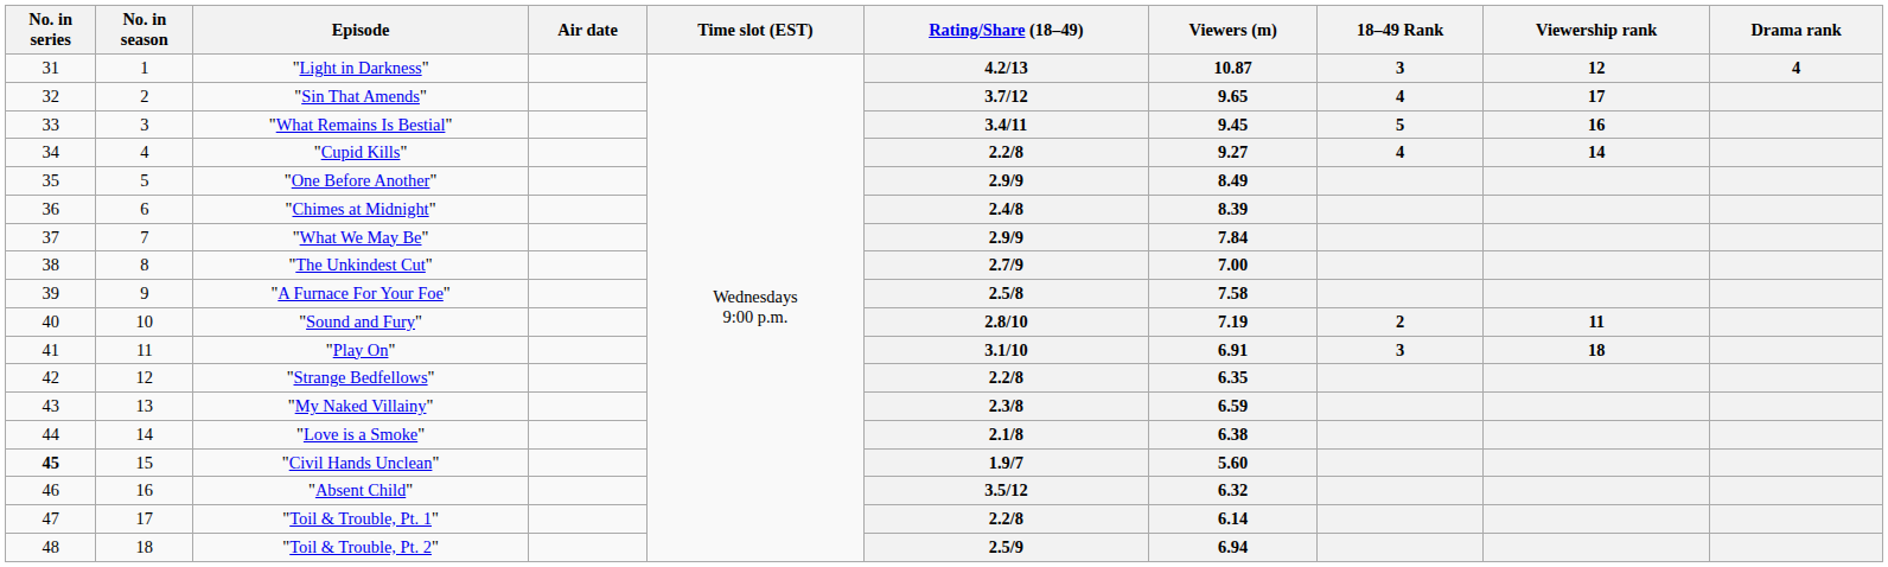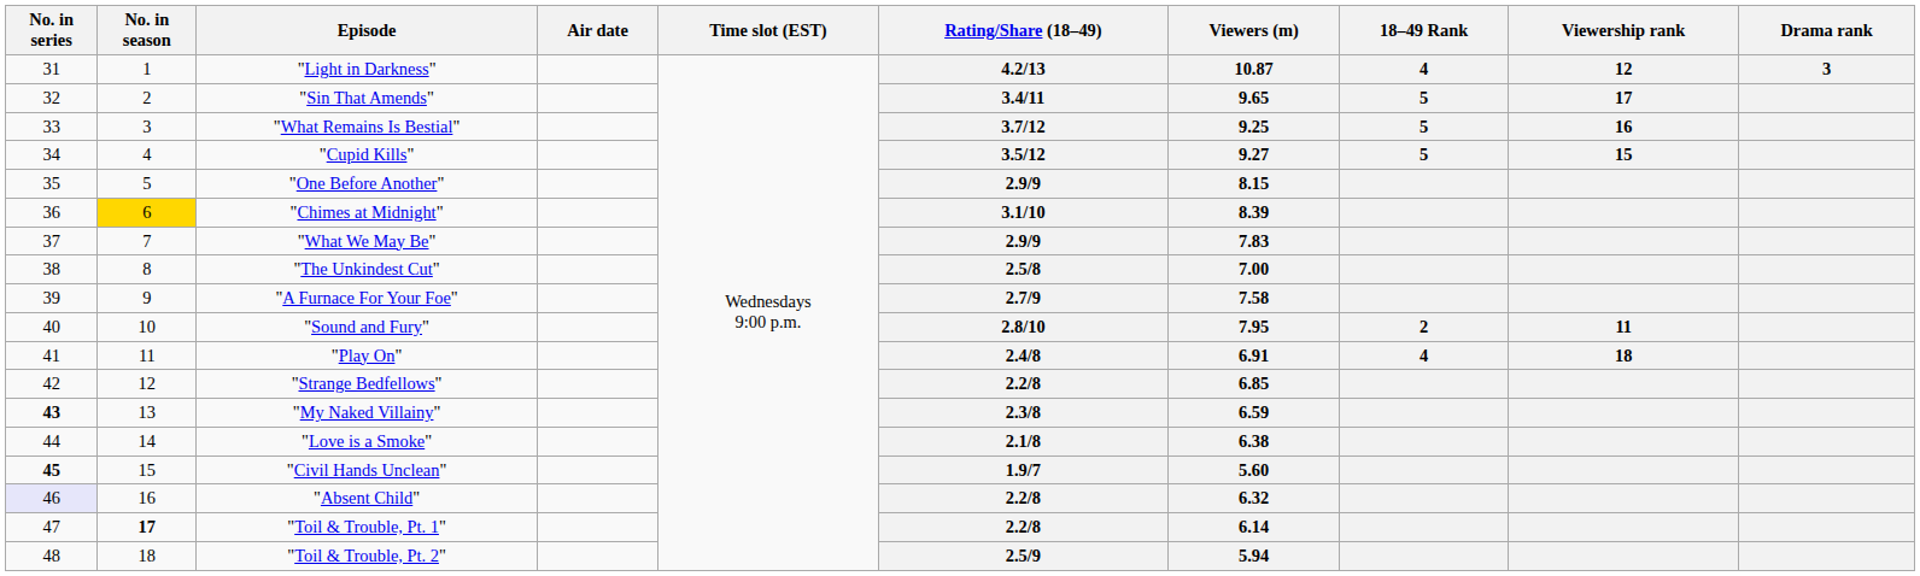 <table class="wikitable" style="font-size:90%; text-align:center; width: 100%; margin-left: auto; margin-right: auto;">
 <tr>
 <th>No. in<br>series</th>
 <th>No. in<br>season</th>
 <th>Episode</th>
 <th>Air date</th>
 <th>Time slot (EST)</th>
 <th><a href='#'>Rating/Share</a> (18–49)</th>
 <th>Viewers (m)</th>
 <th>18–49 Rank</th>
 <th>Viewership rank</th>
 <th>Drama rank</th>
 </tr>
 <tr>
 <td style="text-align:center">31</td>
 <td style="text-align:center">1</td>
 <td>"<a href='#'>Light in Darkness</a>"</td>
 <td></td>
 <td style="text-align:center" rowspan="18">Wednesdays<br>9:00 p.m.</td>
 <th>4.2/13</th>
 <th>10.87</th>
+<th>4</th>
+<th>12</th>
 <th>3</th>
-<th>12</th>
-<th>4</th>
 </tr>
 <tr>
 <td style="text-align:center">32</td>
 <td style="text-align:center">2</td>
 <td>"<a href='#'>Sin That Amends</a>"</td>
 <td></td>
-<th>3.7/12</th>
+<th>3.4/11</th>
 <th>9.65</th>
-<th>4</th>
+<th>5</th>
 <th>17</th>
 <th></th>
 </tr>
 <tr>
 <td style="text-align:center">33</td>
 <td style="text-align:center">3</td>
 <td>"<a href='#'>What Remains Is Bestial</a>"</td>
 <td></td>
-<th>3.4/11</th>
-<th>9.45</th>
+<th>3.7/12</th>
+<th>9.25</th>
 <th>5</th>
 <th>16</th>
 <th></th>
 </tr>
 <tr>
 <td style="text-align:center">34</td>
 <td style="text-align:center">4</td>
 <td>"<a href='#'>Cupid Kills</a>"</td>
 <td></td>
-<th>2.2/8</th>
+<th>3.5/12</th>
 <th>9.27</th>
-<th>4</th>
-<th>14</th>
+<th>5</th>
+<th>15</th>
 <th></th>
 </tr>
 <tr>
 <td style="text-align:center">35</td>
 <td style="text-align:center">5</td>
 <td>"<a href='#'>One Before Another</a>"</td>
 <td></td>
 <th>2.9/9</th>
-<th>8.49</th>
+<th>8.15</th>
 <th></th>
 <th></th>
 <th></th>
 </tr>
 <tr>
 <td style="text-align:center">36</td>
-<td style="text-align:center">6</td>
+<td style="background: gold; text-align:center">6</td>
 <td>"<a href='#'>Chimes at Midnight</a>"</td>
 <td></td>
-<th>2.4/8</th>
+<th>3.1/10</th>
 <th>8.39</th>
 <th></th>
 <th></th>
 <th></th>
 </tr>
 <tr>
 <td style="text-align:center">37</td>
 <td style="text-align:center">7</td>
 <td>"<a href='#'>What We May Be</a>"</td>
 <td></td>
 <th>2.9/9</th>
-<th>7.84</th>
+<th>7.83</th>
 <th></th>
 <th></th>
 <th></th>
 </tr>
 <tr>
 <td style="text-align:center">38</td>
 <td style="text-align:center">8</td>
 <td>"<a href='#'>The Unkindest Cut</a>"</td>
 <td></td>
-<th>2.7/9</th>
+<th>2.5/8</th>
 <th>7.00</th>
 <th></th>
 <th></th>
 <th></th>
 </tr>
 <tr>
 <td style="text-align:center">39</td>
 <td style="text-align:center">9</td>
 <td>"<a href='#'>A Furnace For Your Foe</a>"</td>
 <td></td>
-<th>2.5/8</th>
+<th>2.7/9</th>
 <th>7.58</th>
 <th></th>
 <th></th>
 <th></th>
 </tr>
 <tr>
 <td style="text-align:center">40</td>
 <td style="text-align:center">10</td>
 <td>"<a href='#'>Sound and Fury</a>"</td>
 <td></td>
 <th>2.8/10</th>
-<th>7.19</th>
+<th>7.95</th>
 <th>2</th>
 <th>11</th>
 <th></th>
 </tr>
 <tr>
 <td style="text-align:center">41</td>
 <td style="text-align:center">11</td>
 <td>"<a href='#'>Play On</a>"</td>
 <td></td>
-<th>3.1/10</th>
+<th>2.4/8</th>
 <th>6.91</th>
-<th>3</th>
+<th>4</th>
 <th>18</th>
 <th></th>
 </tr>
 <tr>
 <td style="text-align:center">42</td>
 <td style="text-align:center">12</td>
 <td>"<a href='#'>Strange Bedfellows</a>"</td>
 <td></td>
 <th>2.2/8</th>
-<th>6.35</th>
+<th>6.85</th>
 <th></th>
 <th></th>
 <th></th>
 </tr>
 <tr>
-<td style="text-align:center">43</td>
+<td style="text-align:center"><strong>43</strong></td>
 <td style="text-align:center">13</td>
 <td>"<a href='#'>My Naked Villainy</a>"</td>
 <td></td>
 <th>2.3/8</th>
 <th>6.59</th>
 <th></th>
 <th></th>
 <th></th>
 </tr>
 <tr>
 <td style="text-align:center">44</td>
 <td style="text-align:center">14</td>
 <td>"<a href='#'>Love is a Smoke</a>"</td>
 <td></td>
 <th>2.1/8</th>
 <th>6.38</th>
 <th></th>
 <th></th>
 <th></th>
 </tr>
 <tr>
 <td style="text-align:center"><strong>45</strong></td>
 <td style="text-align:center">15</td>
 <td>"<a href='#'>Civil Hands Unclean</a>"</td>
 <td></td>
 <th>1.9/7</th>
 <th>5.60</th>
 <th></th>
 <th></th>
 <th></th>
 </tr>
 <tr>
-<td style="text-align:center">46</td>
+<td style="background: lavender; text-align:center">46</td>
 <td style="text-align:center">16</td>
 <td>"<a href='#'>Absent Child</a>"</td>
 <td></td>
-<th>3.5/12</th>
+<th>2.2/8</th>
 <th>6.32</th>
 <th></th>
 <th></th>
 <th></th>
 </tr>
 <tr>
 <td style="text-align:center">47</td>
-<td style="text-align:center">17</td>
+<td style="text-align:center"><strong>17</strong></td>
 <td>"<a href='#'>Toil & Trouble, Pt. 1</a>"</td>
 <td></td>
 <th>2.2/8</th>
 <th>6.14</th>
 <th></th>
 <th></th>
 <th></th>
 </tr>
 <tr>
 <td style="text-align:center">48</td>
 <td style="text-align:center">18</td>
 <td>"<a href='#'>Toil & Trouble, Pt. 2</a>"</td>
 <td></td>
 <th>2.5/9</th>
-<th>6.94</th>
+<th>5.94</th>
 <th></th>
 <th></th>
 <th></th>
 </tr>
 <tr>
 </tr>
 </table>
